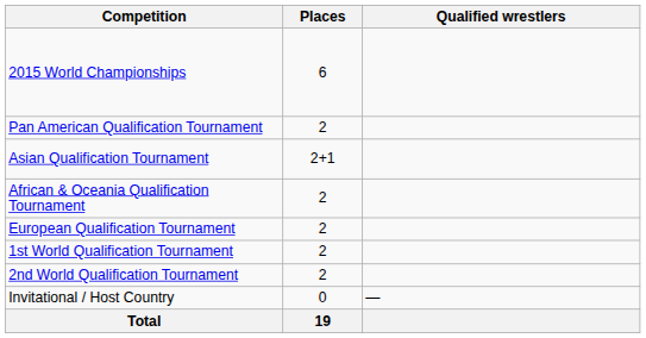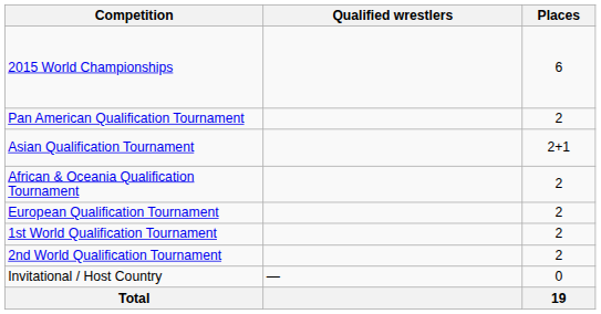 <table class = "wikitable">
 <tr>
 <th width=300>Competition</th>
+<th width=300>Qualified wrestlers</th>
 <th width=80>Places</th>
-<th width=300>Qualified wrestlers</th>
 </tr>
 <tr>
 <td><a href='#'>2015 World Championships</a></td>
+<td><br><br><br><br><br></td>
 <td align="center">6</td>
-<td><br><br><br><br><br></td>
 </tr>
 <tr>
 <td><a href='#'>Pan American Qualification Tournament</a></td>
+<td><br></td>
 <td align="center">2</td>
-<td><br></td>
 </tr>
 <tr>
 <td><a href='#'>Asian Qualification Tournament</a></td>
+<td><br><br></td>
 <td align="center">2+1</td>
-<td><br><br></td>
 </tr>
 <tr>
 <td><a href='#'>African & Oceania Qualification Tournament</a></td>
+<td><br></td>
 <td align="center">2</td>
-<td><br></td>
 </tr>
 <tr>
 <td><a href='#'>European Qualification Tournament</a></td>
+<td><br></td>
 <td align="center">2</td>
-<td><br></td>
 </tr>
 <tr>
 <td><a href='#'>1st World Qualification Tournament</a></td>
+<td><br></td>
 <td align="center">2</td>
-<td><br></td>
 </tr>
 <tr>
 <td><a href='#'>2nd World Qualification Tournament</a></td>
+<td><br></td>
 <td align="center">2</td>
-<td><br></td>
 </tr>
 <tr>
 <td>Invitational / Host Country</td>
+<td>—</td>
 <td align="center">0</td>
-<td>—</td>
 </tr>
 <tr>
 <th>Total</th>
+<th></th>
 <th>19</th>
-<th></th>
 </tr>
 </table>
